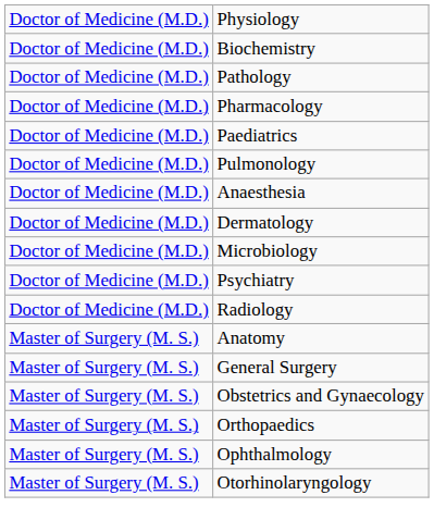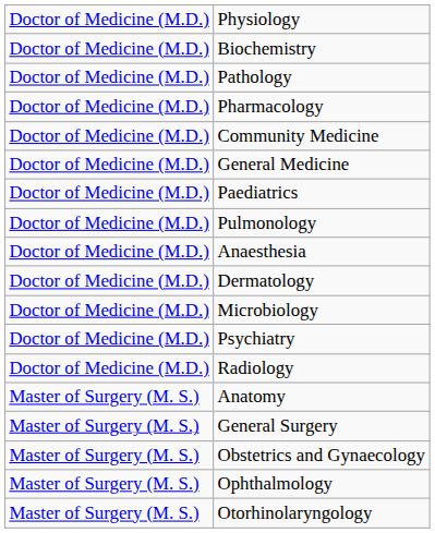 <table class="wikitable">
 <tr>
 <td><a href='#'>Doctor of Medicine (M.D.)</a></td>
 <td>Physiology</td>
 </tr>
 <tr>
 <td><a href='#'>Doctor of Medicine (M.D.)</a></td>
 <td>Biochemistry</td>
 </tr>
 <tr>
 <td><a href='#'>Doctor of Medicine (M.D.)</a></td>
 <td>Pathology</td>
 </tr>
 <tr>
 <td><a href='#'>Doctor of Medicine (M.D.)</a></td>
 <td>Pharmacology</td>
+</tr>
+<tr>
+<td><a href='#'>Doctor of Medicine (M.D.)</a></td>
+<td>Community Medicine</td>
+</tr>
+<tr>
+<td><a href='#'>Doctor of Medicine (M.D.)</a></td>
+<td>General Medicine</td>
 </tr>
 <tr>
 <td><a href='#'>Doctor of Medicine (M.D.)</a></td>
 <td>Paediatrics</td>
 </tr>
 <tr>
 <td><a href='#'>Doctor of Medicine (M.D.)</a></td>
 <td>Pulmonology</td>
 </tr>
 <tr>
 <td><a href='#'>Doctor of Medicine (M.D.)</a></td>
 <td>Anaesthesia</td>
 </tr>
 <tr>
 <td><a href='#'>Doctor of Medicine (M.D.)</a></td>
 <td>Dermatology</td>
 </tr>
 <tr>
 <td><a href='#'>Doctor of Medicine (M.D.)</a></td>
 <td>Microbiology</td>
 </tr>
 <tr>
 <td><a href='#'>Doctor of Medicine (M.D.)</a></td>
 <td>Psychiatry</td>
 </tr>
 <tr>
 <td><a href='#'>Doctor of Medicine (M.D.)</a></td>
 <td>Radiology</td>
 </tr>
 <tr>
 <td><a href='#'>Master of Surgery (M. S.)</a></td>
 <td>Anatomy</td>
 </tr>
 <tr>
 <td><a href='#'>Master of Surgery (M. S.)</a></td>
 <td>General Surgery</td>
 </tr>
 <tr>
 <td><a href='#'>Master of Surgery (M. S.)</a></td>
 <td>Obstetrics and Gynaecology</td>
 </tr>
 <tr>
 <td><a href='#'>Master of Surgery (M. S.)</a></td>
-<td>Orthopaedics</td>
-</tr>
-<tr>
-<td><a href='#'>Master of Surgery (M. S.)</a></td>
 <td>Ophthalmology</td>
 </tr>
 <tr>
 <td><a href='#'>Master of Surgery (M. S.)</a></td>
 <td>Otorhinolaryngology</td>
 </tr>
 </table>
